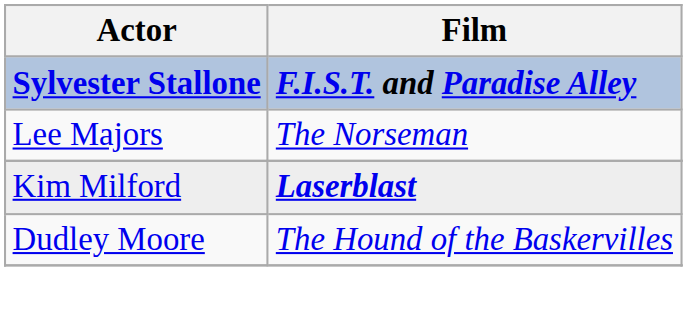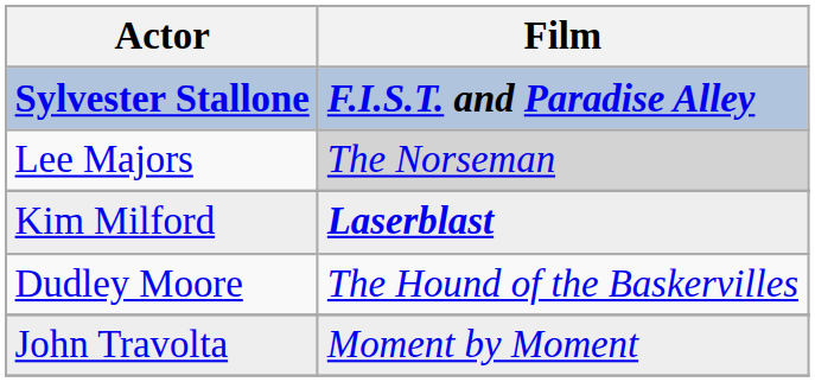 <table class="wikitable sortable plainrowheaders">
 <tr>
 <th>Actor</th>
 <th>Film</th>
 </tr>
 <tr style="background:#B0C4DE">
 <td><strong><a href='#'>Sylvester Stallone</a></strong></td>
 <td><strong><em><a href='#'>F.I.S.T.</a><em> and </em><a href='#'>Paradise Alley</a></em></strong></td>
 </tr>
 <tr>
 <td><a href='#'>Lee Majors</a></td>
-<td><em><a href='#'>The Norseman</a></em></td>
+<td style="background: lightgrey;"><em><a href='#'>The Norseman</a></em></td>
 </tr>
 <tr>
 </tr>
 <tr style="background:#eee;">
 <td><a href='#'>Kim Milford</a></td>
 <td><strong><em><a href='#'>Laserblast</a></em></strong></td>
 </tr>
 <tr>
 <td><a href='#'>Dudley Moore</a></td>
 <td><em><a href='#'>The Hound of the Baskervilles</a></em></td>
 </tr>
 <tr>
 </tr>
+<tr style="background:#eee;">
+<td><a href='#'>John Travolta</a></td>
+<td><em><a href='#'>Moment by Moment</a></em></td>
+</tr>
 <tr>
 </tr>
 </table>
